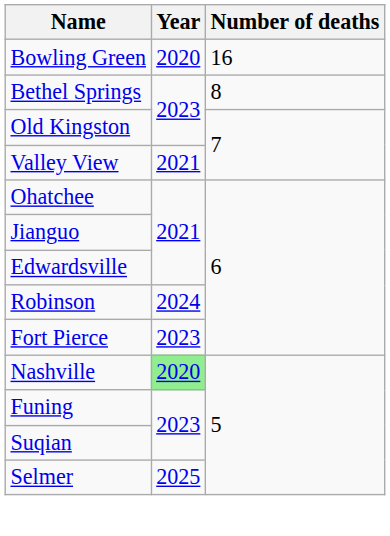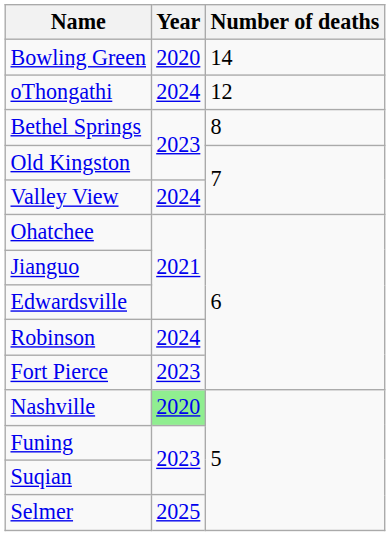 <table class="wikitable sortable" align="center" style="margin:1em auto;">
 <tr>
 <th>Name</th>
 <th>Year</th>
 <th>Number of deaths</th>
 </tr>
 <tr>
 <td><a href='#'>Bowling Green</a></td>
 <td><a href='#'>2020</a></td>
-<td>16</td>
+<td>14</td>
+</tr>
+<tr>
+<td><a href='#'>oThongathi</a></td>
+<td><a href='#'>2024</a></td>
+<td>12</td>
 </tr>
 <tr>
 <td><a href='#'>Bethel Springs</a></td>
 <td rowspan="2"><a href='#'>2023</a></td>
 <td>8</td>
 </tr>
 <tr>
 <td><a href='#'>Old Kingston</a></td>
 <td rowspan="2">7</td>
 </tr>
 <tr>
 <td><a href='#'>Valley View</a></td>
-<td><a href='#'>2021</a></td>
+<td><a href='#'>2024</a></td>
 </tr>
 <tr>
 <td><a href='#'>Ohatchee</a></td>
 <td rowspan="3"><a href='#'>2021</a></td>
 <td rowspan="5">6</td>
 </tr>
 <tr>
 <td><a href='#'>Jianguo</a></td>
 </tr>
 <tr>
 <td><a href='#'>Edwardsville</a></td>
 </tr>
 <tr>
 <td><a href='#'>Robinson</a></td>
 <td><a href='#'>2024</a></td>
 </tr>
 <tr>
 <td><a href='#'>Fort Pierce</a></td>
 <td><a href='#'>2023</a></td>
 </tr>
 <tr>
 <td><a href='#'>Nashville</a></td>
 <td style="background: lightgreen;"><a href='#'>2020</a></td>
 <td rowspan="4">5</td>
 </tr>
 <tr>
 <td><a href='#'>Funing</a></td>
 <td rowspan="2"><a href='#'>2023</a></td>
 </tr>
 <tr>
 <td><a href='#'>Suqian</a></td>
 </tr>
 <tr>
 <td><a href='#'>Selmer</a></td>
 <td><a href='#'>2025</a></td>
 </tr>
 </table>
